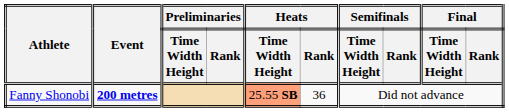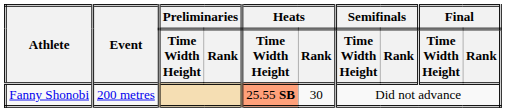 <table class=wikitable style="font-size:90%; border: double;">
 <tr>
 <th rowspan="2" style="border-right:double">Athlete</th>
 <th rowspan="2" style="border-right:double">Event</th>
 <th colspan="2" style="border-right:double; border-bottom:double;">Preliminaries</th>
 <th colspan="2" style="border-right:double; border-bottom:double;">Heats</th>
 <th colspan="2" style="border-right:double; border-bottom:double;">Semifinals</th>
 <th colspan="2" style="border-right:double; border-bottom:double;">Final</th>
 </tr>
 <tr>
 <th>Time<br>Width<br>Height</th>
 <th style="border-right:double">Rank</th>
 <th>Time<br>Width<br>Height</th>
 <th style="border-right:double">Rank</th>
 <th>Time<br>Width<br>Height</th>
 <th style="border-right:double">Rank</th>
 <th>Time<br>Width<br>Height</th>
 <th style="border-right:double">Rank</th>
 </tr>
 <tr style="border-top: double;">
 <td style="border-right:double"><a href='#'>Fanny Shonobi</a></td>
-<td style="border-right:double"><strong><a href='#'>200 metres</a></strong></td>
+<td style="border-right:double"><a href='#'>200 metres</a></td>
 <td style="border-right:double" colspan= 2 bgcolor="wheat"></td>
 <td align=center style="background: lightsalmon;">25.55 <strong>SB</strong></td>
-<td align=center style="border-right:double">36</td>
+<td align=center style="border-right:double">30</td>
 <td colspan="4" align=center>Did not advance</td>
 </tr>
 </table>
